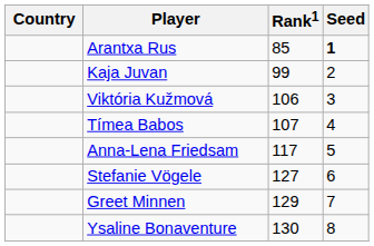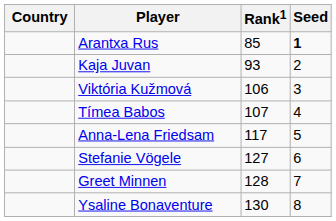 <table class="sortable wikitable">
 <tr>
 <th width="70">Country</th>
 <th width="175">Player</th>
 <th>Rank<sup>1</sup></th>
 <th>Seed</th>
 </tr>
 <tr>
 <td></td>
 <td><a href='#'>Arantxa Rus</a></td>
 <td>85</td>
 <td><strong>1</strong></td>
 </tr>
 <tr>
 <td></td>
 <td><a href='#'>Kaja Juvan</a></td>
-<td>99</td>
+<td>93</td>
 <td>2</td>
 </tr>
 <tr>
 <td></td>
 <td><a href='#'>Viktória Kužmová</a></td>
 <td>106</td>
 <td>3</td>
 </tr>
 <tr>
 <td></td>
 <td><a href='#'>Tímea Babos</a></td>
 <td>107</td>
 <td>4</td>
 </tr>
 <tr>
 <td></td>
 <td><a href='#'>Anna-Lena Friedsam</a></td>
 <td>117</td>
 <td>5</td>
 </tr>
 <tr>
 <td></td>
 <td><a href='#'>Stefanie Vögele</a></td>
 <td>127</td>
 <td>6</td>
 </tr>
 <tr>
 <td></td>
 <td><a href='#'>Greet Minnen</a></td>
-<td>129</td>
+<td>128</td>
 <td>7</td>
 </tr>
 <tr>
 <td></td>
 <td><a href='#'>Ysaline Bonaventure</a></td>
 <td>130</td>
 <td>8</td>
 </tr>
 </table>
